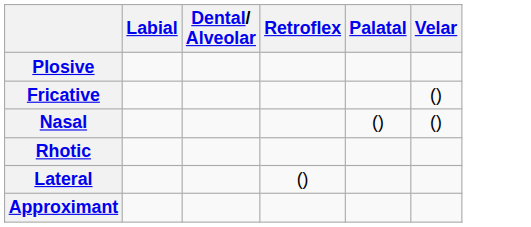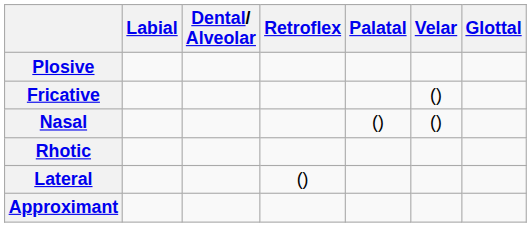 <table class="wikitable" style="text-align: center;">
 <tr>
 <th></th>
 <th><a href='#'>Labial</a></th>
 <th><a href='#'>Dental</a>/<br><a href='#'>Alveolar</a></th>
 <th><a href='#'>Retroflex</a></th>
 <th><a href='#'>Palatal</a></th>
 <th><a href='#'>Velar</a></th>
+<th><a href='#'>Glottal</a></th>
 </tr>
 <tr>
 <th><a href='#'>Plosive</a></th>
 <td>   <br>   </td>
 <td>    <br>   </td>
 <td>    <br>   </td>
 <td>    <br>   </td>
 <td>    <br>   </td>
+<td></td>
 </tr>
 <tr>
 <th><a href='#'>Fricative</a></th>
 <td></td>
 <td>  </td>
 <td></td>
 <td></td>
 <td>  ()</td>
+<td></td>
 </tr>
 <tr>
 <th><a href='#'>Nasal</a></th>
 <td></td>
 <td></td>
 <td></td>
 <td>()</td>
 <td>()</td>
+<td></td>
 </tr>
 <tr>
 <th><a href='#'>Rhotic</a></th>
+<td></td>
 <td></td>
 <td></td>
 <td></td>
 <td></td>
 <td></td>
 </tr>
 <tr>
 <th><a href='#'>Lateral</a></th>
 <td></td>
 <td></td>
 <td>()</td>
 <td></td>
 <td></td>
+<td></td>
 </tr>
 <tr>
 <th><a href='#'>Approximant</a></th>
 <td></td>
 <td></td>
 <td></td>
 <td></td>
 <td></td>
+<td></td>
 </tr>
 </table>
